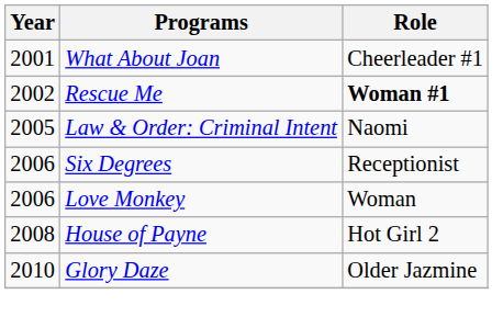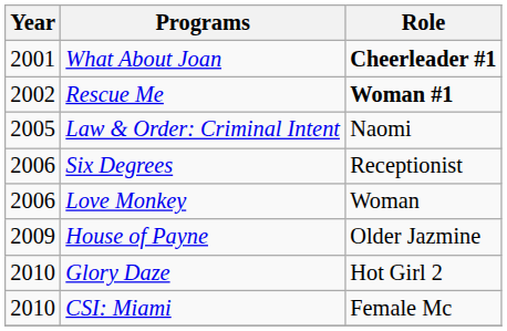 <table class='wikitable'>
 <tr>
 <th>Year</th>
 <th>Programs</th>
 <th>Role</th>
 </tr>
 <tr>
 <td>2001</td>
 <td><em><a href='#'>What About Joan</a></em></td>
-<td>Cheerleader #1</td>
+<td><strong>Cheerleader #1</strong></td>
 </tr>
 <tr>
 <td>2002</td>
 <td><em><a href='#'>Rescue Me</a></em></td>
 <td><strong>Woman #1</strong></td>
 </tr>
 <tr>
 <td>2005</td>
 <td><em><a href='#'>Law & Order: Criminal Intent</a></em></td>
 <td>Naomi</td>
 </tr>
 <tr>
 <td>2006</td>
 <td><em><a href='#'>Six Degrees</a></em></td>
 <td>Receptionist</td>
 </tr>
 <tr>
 <td>2006</td>
 <td><em><a href='#'>Love Monkey</a></em></td>
 <td>Woman</td>
 </tr>
 <tr>
-<td>2008</td>
+<td>2009</td>
 <td><em><a href='#'>House of Payne</a></em></td>
+<td>Older Jazmine</td>
+</tr>
+<tr>
+<td>2010</td>
+<td><em><a href='#'>Glory Daze</a></em></td>
 <td>Hot Girl 2</td>
 </tr>
 <tr>
 <td>2010</td>
-<td><em><a href='#'>Glory Daze</a></em></td>
-<td>Older Jazmine</td>
+<td><em><a href='#'>CSI: Miami</a></em></td>
+<td>Female Mc</td>
 </tr>
 <tr>
 </tr>
 </table>
